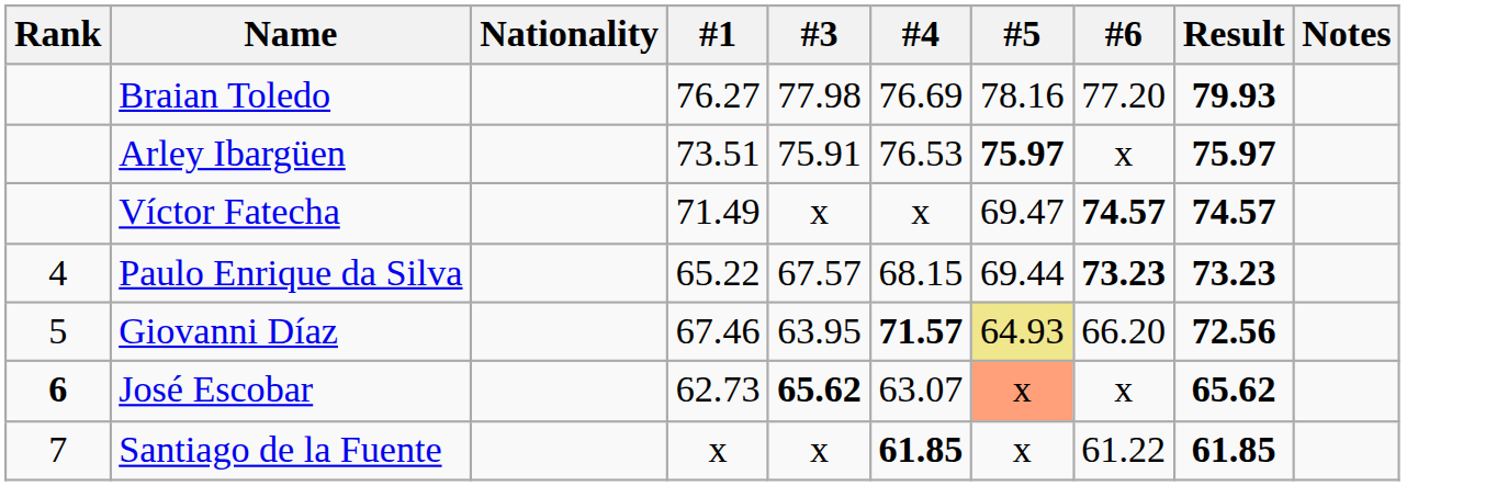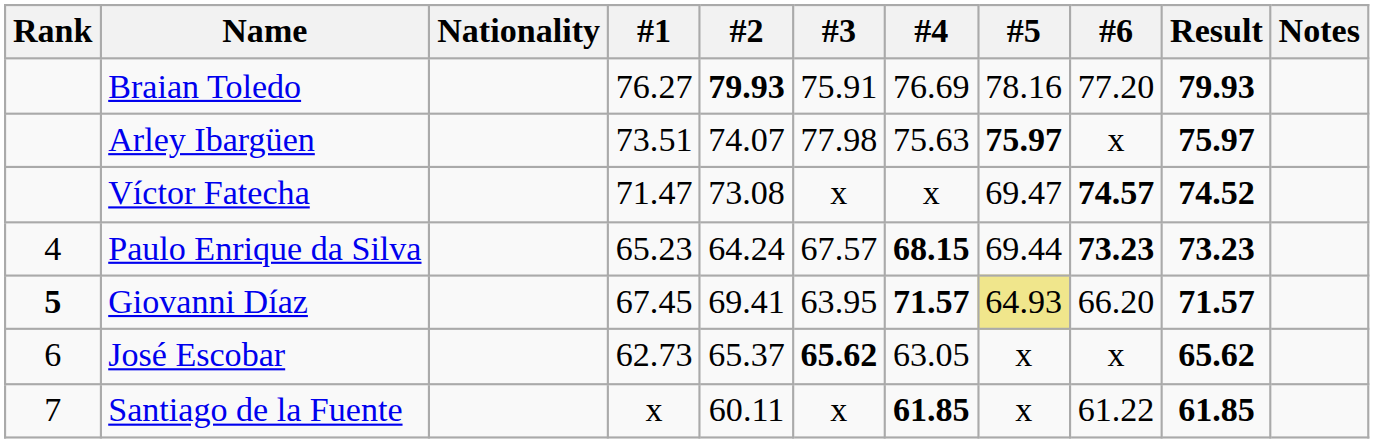 <table class="wikitable sortable" style="text-align:center;font-size=95%">
 <tr>
 <th>Rank</th>
 <th>Name</th>
 <th>Nationality</th>
 <th>#1</th>
+<th>#2</th>
 <th>#3</th>
 <th>#4</th>
 <th>#5</th>
 <th>#6</th>
 <th>Result</th>
 <th>Notes</th>
 </tr>
 <tr>
 <td></td>
 <td align=left><a href='#'>Braian Toledo</a></td>
 <td align=left></td>
 <td>76.27</td>
-<td>77.98</td>
+<td><strong>79.93</strong></td>
+<td>75.91</td>
 <td>76.69</td>
 <td>78.16</td>
 <td>77.20</td>
 <td><strong>79.93</strong></td>
 <td></td>
 </tr>
 <tr>
 <td></td>
 <td align=left><a href='#'>Arley Ibargüen</a></td>
 <td align=left></td>
 <td>73.51</td>
-<td>75.91</td>
-<td>76.53</td>
+<td>74.07</td>
+<td>77.98</td>
+<td>75.63</td>
 <td><strong>75.97</strong></td>
 <td>x</td>
 <td><strong>75.97</strong></td>
 <td></td>
 </tr>
 <tr>
 <td></td>
 <td align=left><a href='#'>Víctor Fatecha</a></td>
 <td align=left></td>
-<td>71.49</td>
+<td>71.47</td>
+<td>73.08</td>
 <td>x</td>
 <td>x</td>
 <td>69.47</td>
 <td><strong>74.57</strong></td>
-<td><strong>74.57</strong></td>
+<td><strong>74.52</strong></td>
 <td></td>
 </tr>
 <tr>
 <td>4</td>
 <td align=left><a href='#'>Paulo Enrique da Silva</a></td>
 <td align=left></td>
-<td>65.22</td>
+<td>65.23</td>
+<td>64.24</td>
 <td>67.57</td>
-<td>68.15</td>
+<td><strong>68.15</strong></td>
 <td>69.44</td>
 <td><strong>73.23</strong></td>
 <td><strong>73.23</strong></td>
 <td></td>
 </tr>
 <tr>
-<td>5</td>
+<td><strong>5</strong></td>
 <td align=left><a href='#'>Giovanni Díaz</a></td>
 <td align=left></td>
-<td>67.46</td>
+<td>67.45</td>
+<td>69.41</td>
 <td>63.95</td>
 <td><strong>71.57</strong></td>
 <td style="background: khaki;">64.93</td>
 <td>66.20</td>
-<td><strong>72.56</strong></td>
+<td><strong>71.57</strong></td>
 <td></td>
 </tr>
 <tr>
-<td><strong>6</strong></td>
+<td>6</td>
 <td align=left><a href='#'>José Escobar</a></td>
 <td align=left></td>
 <td>62.73</td>
+<td>65.37</td>
 <td><strong>65.62</strong></td>
-<td>63.07</td>
-<td style="background: lightsalmon;">x</td>
+<td>63.05</td>
+<td>x</td>
 <td>x</td>
 <td><strong>65.62</strong></td>
 <td></td>
 </tr>
 <tr>
 <td>7</td>
 <td align=left><a href='#'>Santiago de la Fuente</a></td>
 <td align=left></td>
 <td>x</td>
+<td>60.11</td>
 <td>x</td>
 <td><strong>61.85</strong></td>
 <td>x</td>
 <td>61.22</td>
 <td><strong>61.85</strong></td>
 <td></td>
 </tr>
 </table>
